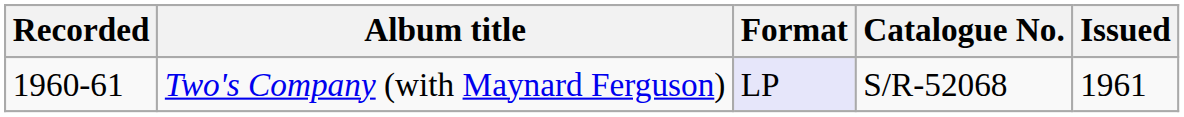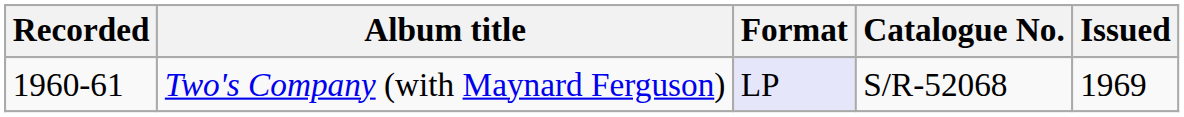 <table class="wikitable">
 <tr>
 <th>Recorded</th>
 <th>Album title</th>
 <th>Format</th>
 <th>Catalogue No.</th>
 <th>Issued</th>
 </tr>
 <tr>
 <td>1960-61</td>
 <td><em><a href='#'>Two's Company</a></em> (with <a href='#'>Maynard Ferguson</a>)</td>
 <td style="background: lavender;">LP</td>
 <td>S/R-52068</td>
-<td>1961</td>
+<td>1969</td>
 </tr>
 </table>
